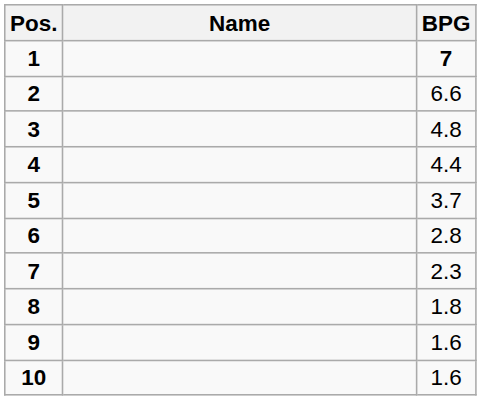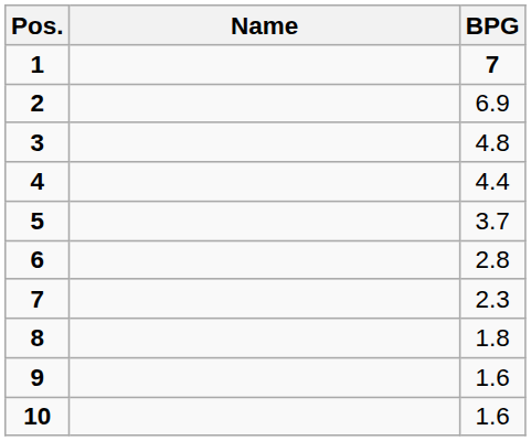 <table class="wikitable" style="text-align:center; font-size:90%;">
 <tr>
 <th width=30px>Pos.</th>
 <th width=220px>Name</th>
 <th width=20px>BPG</th>
 </tr>
 <tr>
 <td><strong>1</strong></td>
 <td align=left><strong></strong></td>
 <td><strong>7</strong></td>
 </tr>
 <tr>
 <td><strong>2</strong></td>
 <td align=left></td>
-<td>6.6</td>
+<td>6.9</td>
 </tr>
 <tr>
 <td><strong>3</strong></td>
 <td align=left></td>
 <td>4.8</td>
 </tr>
 <tr>
 <td><strong>4</strong></td>
 <td align=left></td>
 <td>4.4</td>
 </tr>
 <tr>
 <td><strong>5</strong></td>
 <td align=left></td>
 <td>3.7</td>
 </tr>
 <tr>
 <td><strong>6</strong></td>
 <td align=left></td>
 <td>2.8</td>
 </tr>
 <tr>
 <td><strong>7</strong></td>
 <td align=left></td>
 <td>2.3</td>
 </tr>
 <tr>
 <td><strong>8</strong></td>
 <td align=left></td>
 <td>1.8</td>
 </tr>
 <tr>
 <td><strong>9</strong></td>
 <td align=left></td>
 <td>1.6</td>
 </tr>
 <tr>
 <td><strong>10</strong></td>
 <td align=left></td>
 <td>1.6</td>
 </tr>
 </table>
